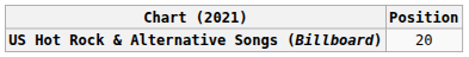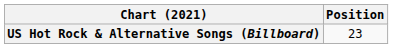 <table class="wikitable plainrowheaders" style="text-align:center">
 <tr>
 <th scope="col">Chart (2021)</th>
 <th scope="col">Position</th>
 </tr>
 <tr>
 <th scope="row">US Hot Rock & Alternative Songs (<em>Billboard</em>)</th>
-<td>20</td>
+<td>23</td>
 </tr>
 </table>
